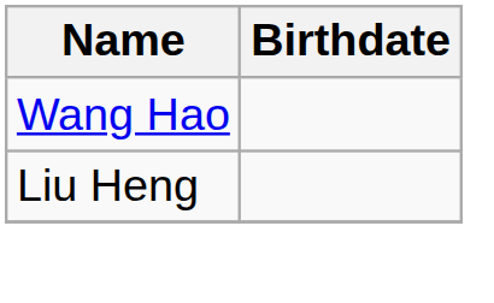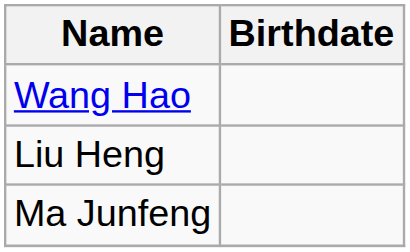 <table class="wikitable" style="text-align: left">
 <tr>
 <th>Name</th>
 <th>Birthdate</th>
 </tr>
 <tr>
 <td> <a href='#'>Wang Hao</a></td>
 <td></td>
 </tr>
 <tr>
 <td> Liu Heng</td>
 <td></td>
 </tr>
 <tr>
+<td> Ma Junfeng</td>
+<td></td>
+</tr>
+<tr>
 </tr>
 </table>
